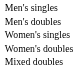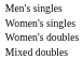 <table>
 <tr>
 <td>Men's singles</td>
-<td></td>
-<td></td>
-<td></td>
-</tr>
-<tr>
-<td>Men's doubles</td>
 <td></td>
 <td></td>
 <td></td>
 </tr>
 <tr>
 <td>Women's singles</td>
 <td></td>
 <td></td>
 <td></td>
 </tr>
 <tr>
 <td>Women's doubles</td>
 <td></td>
 <td></td>
 <td></td>
 </tr>
 <tr>
 <td>Mixed doubles</td>
 <td></td>
 <td></td>
 <td></td>
 </tr>
 </table>
